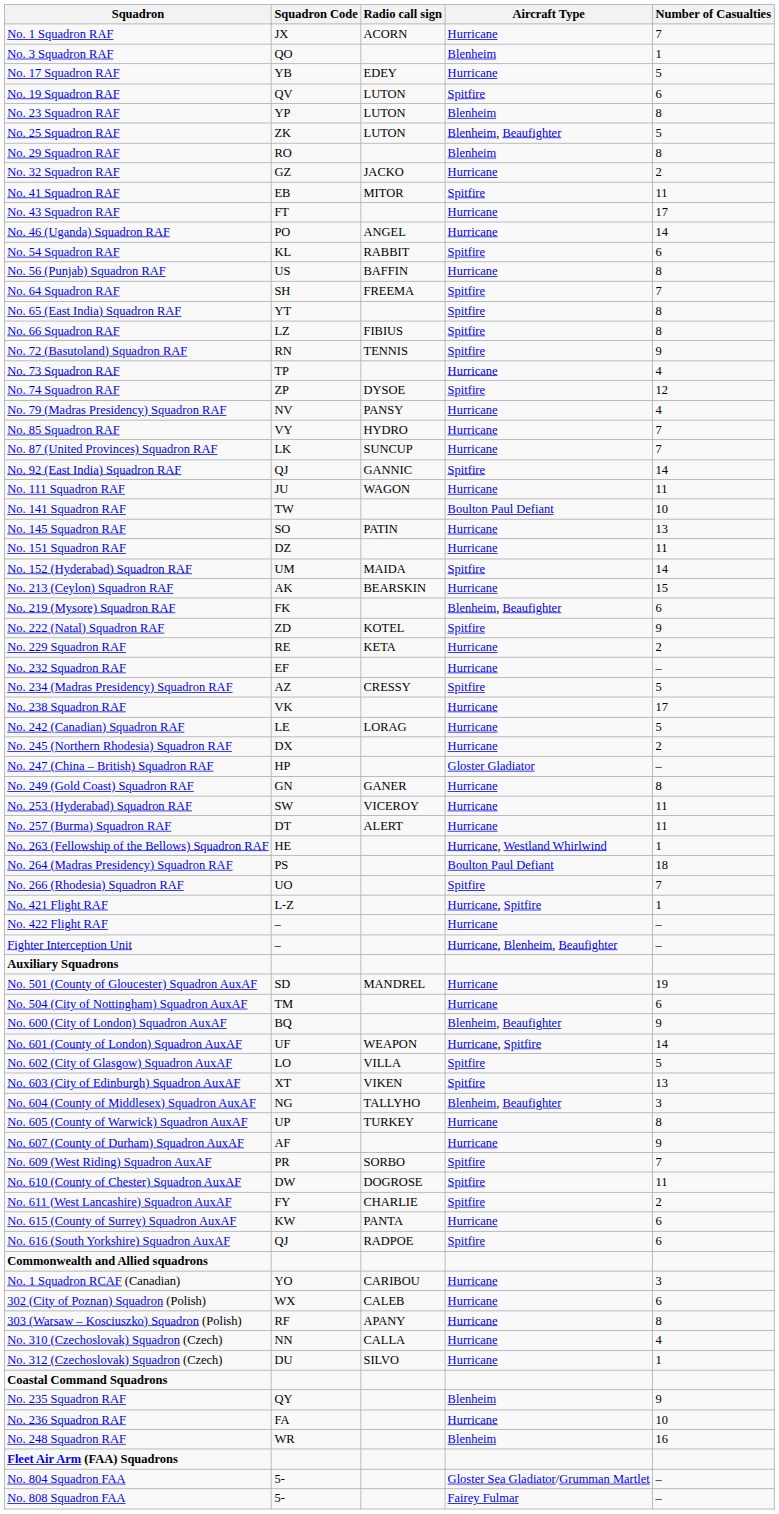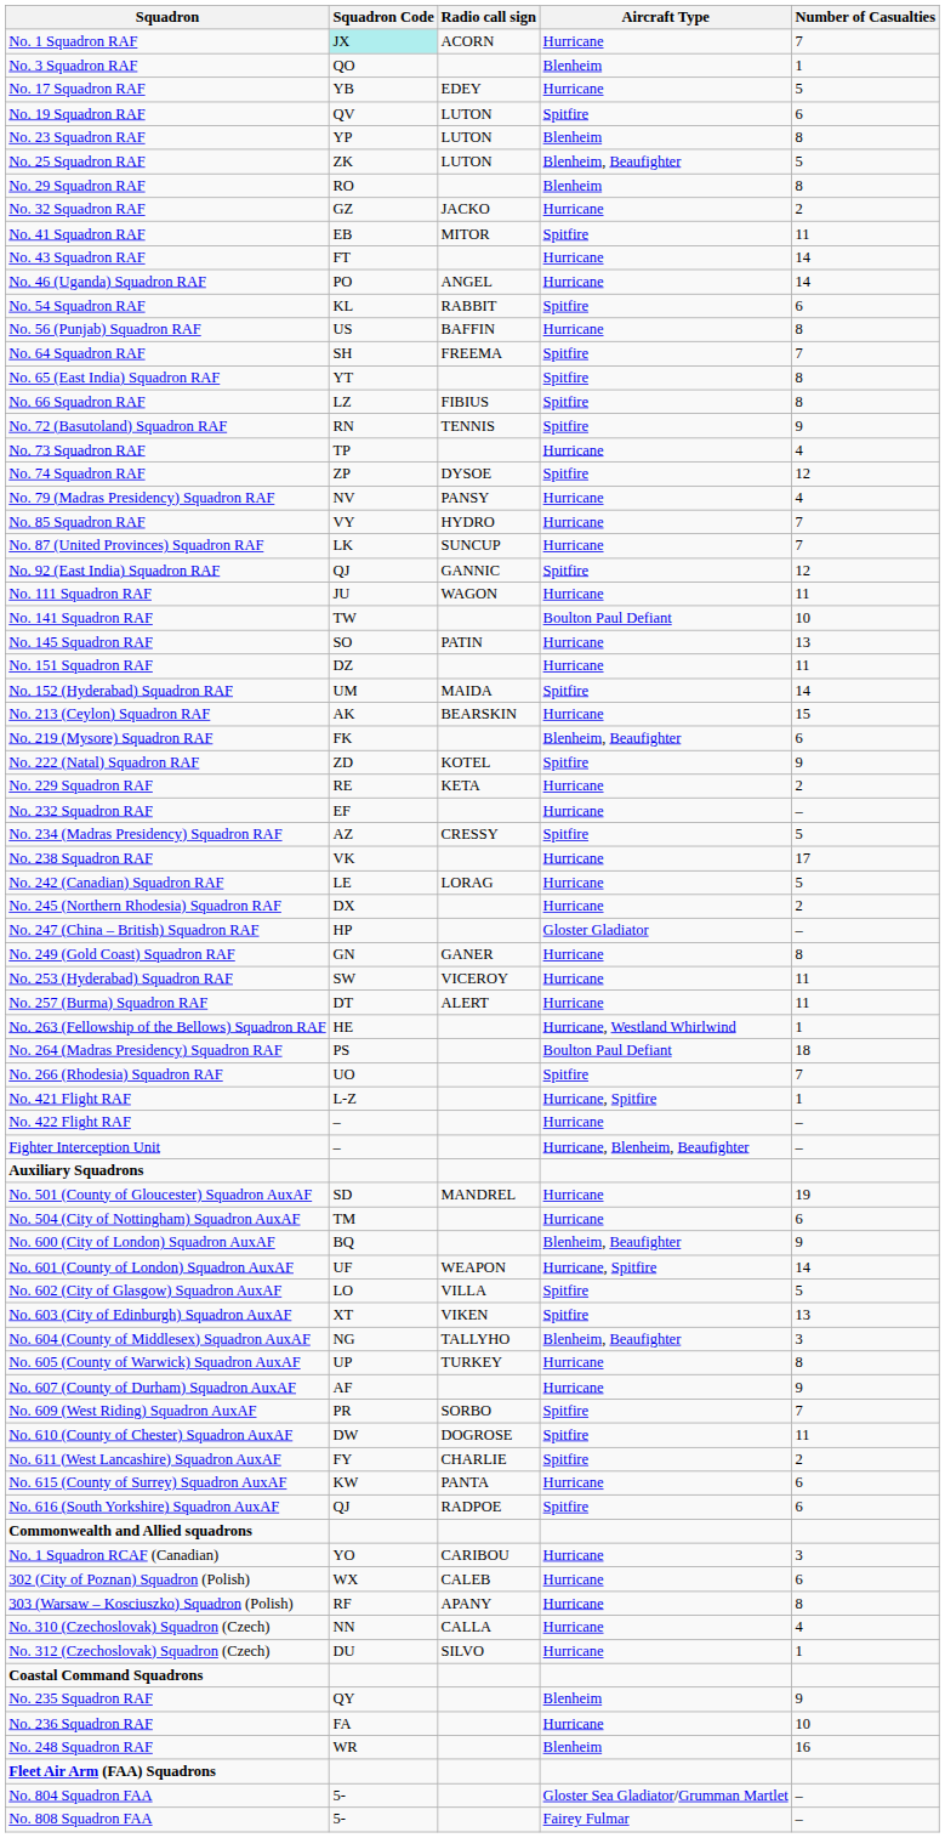 <table class="wikitable">
 <tr>
 <th>Squadron</th>
 <th>Squadron Code</th>
 <th>Radio call sign</th>
 <th>Aircraft Type</th>
 <th>Number of Casualties</th>
 </tr>
 <tr>
 <td><a href='#'>No. 1 Squadron RAF</a></td>
-<td>JX</td>
+<td style="background: paleturquoise;">JX</td>
 <td>ACORN</td>
 <td><a href='#'>Hurricane</a></td>
 <td>7</td>
 </tr>
 <tr>
 <td><a href='#'>No. 3 Squadron RAF</a></td>
 <td>QO</td>
 <td></td>
 <td><a href='#'>Blenheim</a></td>
 <td>1</td>
 </tr>
 <tr>
 <td><a href='#'>No. 17 Squadron RAF</a></td>
 <td>YB</td>
 <td>EDEY</td>
 <td><a href='#'>Hurricane</a></td>
 <td>5</td>
 </tr>
 <tr>
 <td><a href='#'>No. 19 Squadron RAF</a></td>
 <td>QV</td>
 <td>LUTON</td>
 <td><a href='#'>Spitfire</a></td>
 <td>6</td>
 </tr>
 <tr>
 <td><a href='#'>No. 23 Squadron RAF</a></td>
 <td>YP</td>
 <td>LUTON</td>
 <td><a href='#'>Blenheim</a></td>
 <td>8</td>
 </tr>
 <tr>
 <td><a href='#'>No. 25 Squadron RAF</a></td>
 <td>ZK</td>
 <td>LUTON</td>
 <td><a href='#'>Blenheim</a>, <a href='#'>Beaufighter</a></td>
 <td>5</td>
 </tr>
 <tr>
 <td><a href='#'>No. 29 Squadron RAF</a></td>
 <td>RO</td>
 <td></td>
 <td><a href='#'>Blenheim</a></td>
 <td>8</td>
 </tr>
 <tr>
 <td><a href='#'>No. 32 Squadron RAF</a></td>
 <td>GZ</td>
 <td>JACKO</td>
 <td><a href='#'>Hurricane</a></td>
 <td>2</td>
 </tr>
 <tr>
 <td><a href='#'>No. 41 Squadron RAF</a></td>
 <td>EB</td>
 <td>MITOR</td>
 <td><a href='#'>Spitfire</a></td>
 <td>11</td>
 </tr>
 <tr>
 <td><a href='#'>No. 43 Squadron RAF</a></td>
 <td>FT</td>
 <td></td>
 <td><a href='#'>Hurricane</a></td>
-<td>17</td>
+<td>14</td>
 </tr>
 <tr>
 <td><a href='#'>No. 46 (Uganda) Squadron RAF</a></td>
 <td>PO</td>
 <td>ANGEL</td>
 <td><a href='#'>Hurricane</a></td>
 <td>14</td>
 </tr>
 <tr>
 <td><a href='#'>No. 54 Squadron RAF</a></td>
 <td>KL</td>
 <td>RABBIT</td>
 <td><a href='#'>Spitfire</a></td>
 <td>6</td>
 </tr>
 <tr>
 <td><a href='#'>No. 56 (Punjab) Squadron RAF</a></td>
 <td>US</td>
 <td>BAFFIN</td>
 <td><a href='#'>Hurricane</a></td>
 <td>8</td>
 </tr>
 <tr>
 <td><a href='#'>No. 64 Squadron RAF</a></td>
 <td>SH</td>
 <td>FREEMA</td>
 <td><a href='#'>Spitfire</a></td>
 <td>7</td>
 </tr>
 <tr>
 <td><a href='#'>No. 65 (East India) Squadron RAF</a></td>
 <td>YT</td>
 <td></td>
 <td><a href='#'>Spitfire</a></td>
 <td>8</td>
 </tr>
 <tr>
 <td><a href='#'>No. 66 Squadron RAF</a></td>
 <td>LZ</td>
 <td>FIBIUS</td>
 <td><a href='#'>Spitfire</a></td>
 <td>8</td>
 </tr>
 <tr>
 <td><a href='#'>No. 72 (Basutoland) Squadron RAF</a></td>
 <td>RN</td>
 <td>TENNIS</td>
 <td><a href='#'>Spitfire</a></td>
 <td>9</td>
 </tr>
 <tr>
 <td><a href='#'>No. 73 Squadron RAF</a></td>
 <td>TP</td>
 <td></td>
 <td><a href='#'>Hurricane</a></td>
 <td>4</td>
 </tr>
 <tr>
 <td><a href='#'>No. 74 Squadron RAF</a></td>
 <td>ZP</td>
 <td>DYSOE</td>
 <td><a href='#'>Spitfire</a></td>
 <td>12</td>
 </tr>
 <tr>
 <td><a href='#'>No. 79 (Madras Presidency) Squadron RAF</a></td>
 <td>NV</td>
 <td>PANSY</td>
 <td><a href='#'>Hurricane</a></td>
 <td>4</td>
 </tr>
 <tr>
 <td><a href='#'>No. 85 Squadron RAF</a></td>
 <td>VY</td>
 <td>HYDRO</td>
 <td><a href='#'>Hurricane</a></td>
 <td>7</td>
 </tr>
 <tr>
 <td><a href='#'>No. 87 (United Provinces) Squadron RAF</a></td>
 <td>LK</td>
 <td>SUNCUP</td>
 <td><a href='#'>Hurricane</a></td>
 <td>7</td>
 </tr>
 <tr>
 <td><a href='#'>No. 92 (East India) Squadron RAF</a></td>
 <td>QJ</td>
 <td>GANNIC</td>
 <td><a href='#'>Spitfire</a></td>
-<td>14</td>
+<td>12</td>
 </tr>
 <tr>
 <td><a href='#'>No. 111 Squadron RAF</a></td>
 <td>JU</td>
 <td>WAGON</td>
 <td><a href='#'>Hurricane</a></td>
 <td>11</td>
 </tr>
 <tr>
 <td><a href='#'>No. 141 Squadron RAF</a></td>
 <td>TW</td>
 <td></td>
 <td><a href='#'>Boulton Paul Defiant</a></td>
 <td>10</td>
 </tr>
 <tr>
 <td><a href='#'>No. 145 Squadron RAF</a></td>
 <td>SO</td>
 <td>PATIN</td>
 <td><a href='#'>Hurricane</a></td>
 <td>13</td>
 </tr>
 <tr>
 <td><a href='#'>No. 151 Squadron RAF</a></td>
 <td>DZ</td>
 <td></td>
 <td><a href='#'>Hurricane</a></td>
 <td>11</td>
 </tr>
 <tr>
 <td><a href='#'>No. 152 (Hyderabad) Squadron RAF</a></td>
 <td>UM</td>
 <td>MAIDA</td>
 <td><a href='#'>Spitfire</a></td>
 <td>14</td>
 </tr>
 <tr>
 <td><a href='#'>No. 213 (Ceylon) Squadron RAF</a></td>
 <td>AK</td>
 <td>BEARSKIN</td>
 <td><a href='#'>Hurricane</a></td>
 <td>15</td>
 </tr>
 <tr>
 <td><a href='#'>No. 219 (Mysore) Squadron RAF</a></td>
 <td>FK</td>
 <td></td>
 <td><a href='#'>Blenheim</a>, <a href='#'>Beaufighter</a></td>
 <td>6</td>
 </tr>
 <tr>
 <td><a href='#'>No. 222 (Natal) Squadron RAF</a></td>
 <td>ZD</td>
 <td>KOTEL</td>
 <td><a href='#'>Spitfire</a></td>
 <td>9</td>
 </tr>
 <tr>
 <td><a href='#'>No. 229 Squadron RAF</a></td>
 <td>RE</td>
 <td>KETA</td>
 <td><a href='#'>Hurricane</a></td>
 <td>2</td>
 </tr>
 <tr>
 <td><a href='#'>No. 232 Squadron RAF</a></td>
 <td>EF</td>
 <td></td>
 <td><a href='#'>Hurricane</a></td>
 <td>–</td>
 </tr>
 <tr>
 <td><a href='#'>No. 234 (Madras Presidency) Squadron RAF</a></td>
 <td>AZ</td>
 <td>CRESSY</td>
 <td><a href='#'>Spitfire</a></td>
 <td>5</td>
 </tr>
 <tr>
 <td><a href='#'>No. 238 Squadron RAF</a></td>
 <td>VK</td>
 <td></td>
 <td><a href='#'>Hurricane</a></td>
 <td>17</td>
 </tr>
 <tr>
 <td><a href='#'>No. 242 (Canadian) Squadron RAF</a></td>
 <td>LE</td>
 <td>LORAG</td>
 <td><a href='#'>Hurricane</a></td>
 <td>5</td>
 </tr>
 <tr>
 <td><a href='#'>No. 245 (Northern Rhodesia) Squadron RAF</a></td>
 <td>DX</td>
 <td></td>
 <td><a href='#'>Hurricane</a></td>
 <td>2</td>
 </tr>
 <tr>
 <td><a href='#'>No. 247 (China – British) Squadron RAF</a></td>
 <td>HP</td>
 <td></td>
 <td><a href='#'>Gloster Gladiator</a></td>
 <td>–</td>
 </tr>
 <tr>
 <td><a href='#'>No. 249 (Gold Coast) Squadron RAF</a></td>
 <td>GN</td>
 <td>GANER</td>
 <td><a href='#'>Hurricane</a></td>
 <td>8</td>
 </tr>
 <tr>
 <td><a href='#'>No. 253 (Hyderabad) Squadron RAF</a></td>
 <td>SW</td>
 <td>VICEROY</td>
 <td><a href='#'>Hurricane</a></td>
 <td>11</td>
 </tr>
 <tr>
 <td><a href='#'>No. 257 (Burma) Squadron RAF</a></td>
 <td>DT</td>
 <td>ALERT</td>
 <td><a href='#'>Hurricane</a></td>
 <td>11</td>
 </tr>
 <tr>
 <td><a href='#'>No. 263 (Fellowship of the Bellows) Squadron RAF</a></td>
 <td>HE</td>
 <td></td>
 <td><a href='#'>Hurricane</a>, <a href='#'>Westland Whirlwind</a></td>
 <td>1</td>
 </tr>
 <tr>
 <td><a href='#'>No. 264 (Madras Presidency) Squadron RAF</a></td>
 <td>PS</td>
 <td></td>
 <td><a href='#'>Boulton Paul Defiant</a></td>
 <td>18</td>
 </tr>
 <tr>
 <td><a href='#'>No. 266 (Rhodesia) Squadron RAF</a></td>
 <td>UO</td>
 <td></td>
 <td><a href='#'>Spitfire</a></td>
 <td>7</td>
 </tr>
 <tr>
 <td><a href='#'>No. 421 Flight RAF</a></td>
 <td>L-Z</td>
 <td></td>
 <td><a href='#'>Hurricane</a>, <a href='#'>Spitfire</a></td>
 <td>1</td>
 </tr>
 <tr>
 <td><a href='#'>No. 422 Flight RAF</a></td>
 <td>–</td>
 <td></td>
 <td><a href='#'>Hurricane</a></td>
 <td>–</td>
 </tr>
 <tr>
 <td><a href='#'>Fighter Interception Unit</a></td>
 <td>–</td>
 <td></td>
 <td><a href='#'>Hurricane</a>, <a href='#'>Blenheim</a>, <a href='#'>Beaufighter</a></td>
 <td>–</td>
 </tr>
 <tr>
 <td><strong>Auxiliary Squadrons</strong></td>
 <td></td>
 <td></td>
 <td></td>
 <td></td>
 </tr>
 <tr>
 <td><a href='#'>No. 501 (County of Gloucester) Squadron AuxAF</a></td>
 <td>SD</td>
 <td>MANDREL</td>
 <td><a href='#'>Hurricane</a></td>
 <td>19</td>
 </tr>
 <tr>
 <td><a href='#'>No. 504 (City of Nottingham) Squadron AuxAF</a></td>
 <td>TM</td>
 <td></td>
 <td><a href='#'>Hurricane</a></td>
 <td>6</td>
 </tr>
 <tr>
 <td><a href='#'>No. 600 (City of London) Squadron AuxAF</a></td>
 <td>BQ</td>
 <td></td>
 <td><a href='#'>Blenheim</a>, <a href='#'>Beaufighter</a></td>
 <td>9</td>
 </tr>
 <tr>
 <td><a href='#'>No. 601 (County of London) Squadron AuxAF</a></td>
 <td>UF</td>
 <td>WEAPON</td>
 <td><a href='#'>Hurricane</a>, <a href='#'>Spitfire</a></td>
 <td>14</td>
 </tr>
 <tr>
 <td><a href='#'>No. 602 (City of Glasgow) Squadron AuxAF</a></td>
 <td>LO</td>
 <td>VILLA</td>
 <td><a href='#'>Spitfire</a></td>
 <td>5</td>
 </tr>
 <tr>
 <td><a href='#'>No. 603 (City of Edinburgh) Squadron AuxAF</a></td>
 <td>XT</td>
 <td>VIKEN</td>
 <td><a href='#'>Spitfire</a></td>
 <td>13</td>
 </tr>
 <tr>
 <td><a href='#'>No. 604 (County of Middlesex) Squadron AuxAF</a></td>
 <td>NG</td>
 <td>TALLYHO</td>
 <td><a href='#'>Blenheim</a>, <a href='#'>Beaufighter</a></td>
 <td>3</td>
 </tr>
 <tr>
 <td><a href='#'>No. 605 (County of Warwick) Squadron AuxAF</a></td>
 <td>UP</td>
 <td>TURKEY</td>
 <td><a href='#'>Hurricane</a></td>
 <td>8</td>
 </tr>
 <tr>
 <td><a href='#'>No. 607 (County of Durham) Squadron AuxAF</a></td>
 <td>AF</td>
 <td></td>
 <td><a href='#'>Hurricane</a></td>
 <td>9</td>
 </tr>
 <tr>
 <td><a href='#'>No. 609 (West Riding) Squadron AuxAF</a></td>
 <td>PR</td>
 <td>SORBO</td>
 <td><a href='#'>Spitfire</a></td>
 <td>7</td>
 </tr>
 <tr>
 <td><a href='#'>No. 610 (County of Chester) Squadron AuxAF</a></td>
 <td>DW</td>
 <td>DOGROSE</td>
 <td><a href='#'>Spitfire</a></td>
 <td>11</td>
 </tr>
 <tr>
 <td><a href='#'>No. 611 (West Lancashire) Squadron AuxAF</a></td>
 <td>FY</td>
 <td>CHARLIE</td>
 <td><a href='#'>Spitfire</a></td>
 <td>2</td>
 </tr>
 <tr>
 <td><a href='#'>No. 615 (County of Surrey) Squadron AuxAF</a></td>
 <td>KW</td>
 <td>PANTA</td>
 <td><a href='#'>Hurricane</a></td>
 <td>6</td>
 </tr>
 <tr>
 <td><a href='#'>No. 616 (South Yorkshire) Squadron AuxAF</a></td>
 <td>QJ</td>
 <td>RADPOE</td>
 <td><a href='#'>Spitfire</a></td>
 <td>6</td>
 </tr>
 <tr>
 <td><strong>Commonwealth and Allied squadrons</strong></td>
 <td></td>
 <td></td>
 <td></td>
 <td></td>
 </tr>
 <tr>
 <td><a href='#'>No. 1 Squadron RCAF</a> (Canadian)</td>
 <td>YO</td>
 <td>CARIBOU</td>
 <td><a href='#'>Hurricane</a></td>
 <td>3</td>
 </tr>
 <tr>
 <td><a href='#'>302 (City of Poznan) Squadron</a> (Polish)</td>
 <td>WX</td>
 <td>CALEB</td>
 <td><a href='#'>Hurricane</a></td>
 <td>6</td>
 </tr>
 <tr>
 <td><a href='#'>303 (Warsaw – Kosciuszko) Squadron</a> (Polish)</td>
 <td>RF</td>
 <td>APANY</td>
 <td><a href='#'>Hurricane</a></td>
 <td>8</td>
 </tr>
 <tr>
 <td><a href='#'>No. 310 (Czechoslovak) Squadron</a> (Czech)</td>
 <td>NN</td>
 <td>CALLA</td>
 <td><a href='#'>Hurricane</a></td>
 <td>4</td>
 </tr>
 <tr>
 <td><a href='#'>No. 312 (Czechoslovak) Squadron</a> (Czech)</td>
 <td>DU</td>
 <td>SILVO</td>
 <td><a href='#'>Hurricane</a></td>
 <td>1</td>
 </tr>
 <tr>
 <td><strong>Coastal Command Squadrons</strong></td>
 <td></td>
 <td></td>
 <td></td>
 <td></td>
 </tr>
 <tr>
 <td><a href='#'>No. 235 Squadron RAF</a></td>
 <td>QY</td>
 <td></td>
 <td><a href='#'>Blenheim</a></td>
 <td>9</td>
 </tr>
 <tr>
 <td><a href='#'>No. 236 Squadron RAF</a></td>
 <td>FA</td>
 <td></td>
 <td><a href='#'>Hurricane</a></td>
 <td>10</td>
 </tr>
 <tr>
 <td><a href='#'>No. 248 Squadron RAF</a></td>
 <td>WR</td>
 <td></td>
 <td><a href='#'>Blenheim</a></td>
 <td>16</td>
 </tr>
 <tr>
 <td><strong><a href='#'>Fleet Air Arm</a> (FAA) Squadrons</strong></td>
 <td></td>
 <td></td>
 <td></td>
 <td></td>
 </tr>
 <tr>
 <td><a href='#'>No. 804 Squadron FAA</a></td>
 <td>5-</td>
 <td></td>
 <td><a href='#'>Gloster Sea Gladiator</a>/<a href='#'>Grumman Martlet</a></td>
 <td>–</td>
 </tr>
 <tr>
 <td><a href='#'>No. 808 Squadron FAA</a></td>
 <td>5-</td>
 <td></td>
 <td><a href='#'>Fairey Fulmar</a></td>
 <td>–</td>
 </tr>
 </table>
